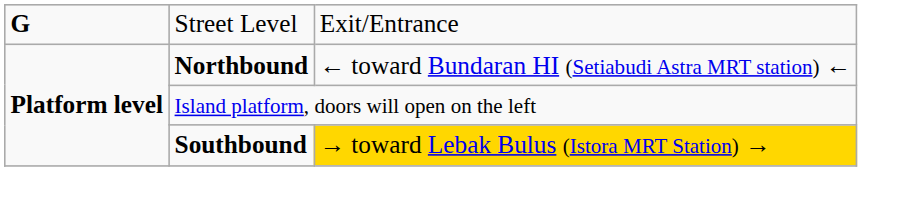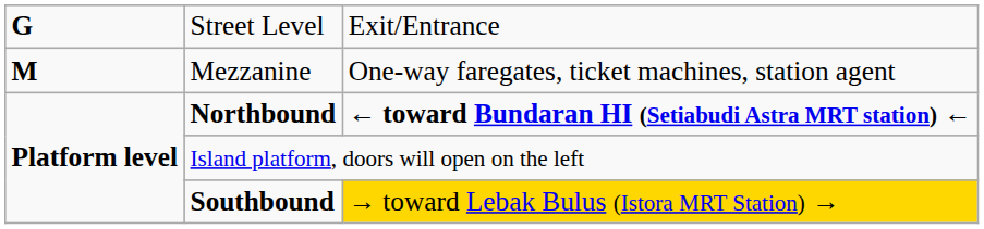 <table class="wikitable">
 <tr>
 <td><strong>G</strong></td>
 <td>Street Level</td>
 <td>Exit/Entrance</td>
 </tr>
 <tr>
+<td><strong>M</strong></td>
+<td>Mezzanine</td>
+<td>One-way faregates, ticket machines, station agent</td>
+</tr>
+<tr>
 <td rowspan="3"><strong>Platform level</strong></td>
 <td><strong>Northbound</strong></td>
-<td>← toward <a href='#'>Bundaran HI</a> <small>(<a href='#'>Setiabudi Astra MRT station</a>)</small> ←</td>
+<td><strong>← toward <a href='#'>Bundaran HI</a> <small>(<a href='#'>Setiabudi Astra MRT station</a>)</small> ←</strong></td>
 </tr>
 <tr>
 <td colspan="2"><small><a href='#'>Island platform</a>, doors will open on the left</small></td>
 </tr>
 <tr>
 <td><strong>Southbound</strong></td>
 <td style="background: gold;">→ toward <a href='#'>Lebak Bulus</a>  <small>(<a href='#'>Istora MRT Station</a>)</small> →</td>
 </tr>
 </table>
